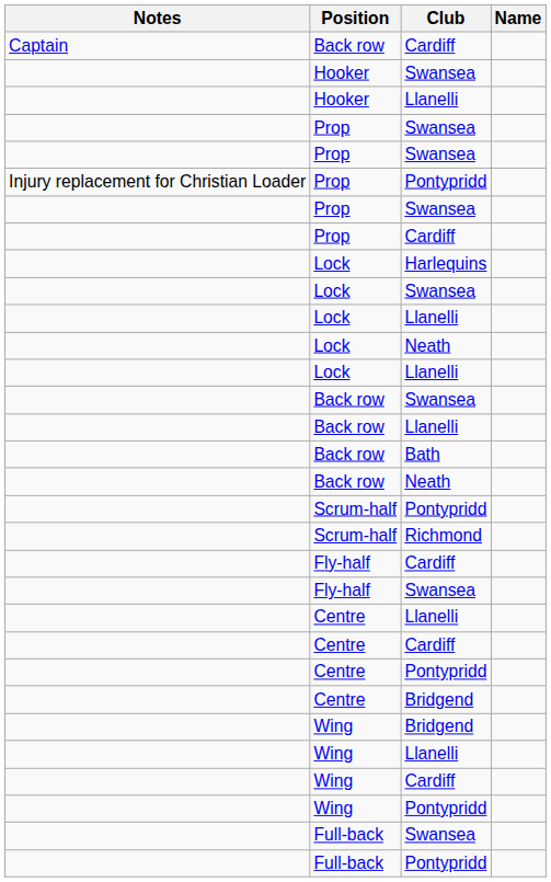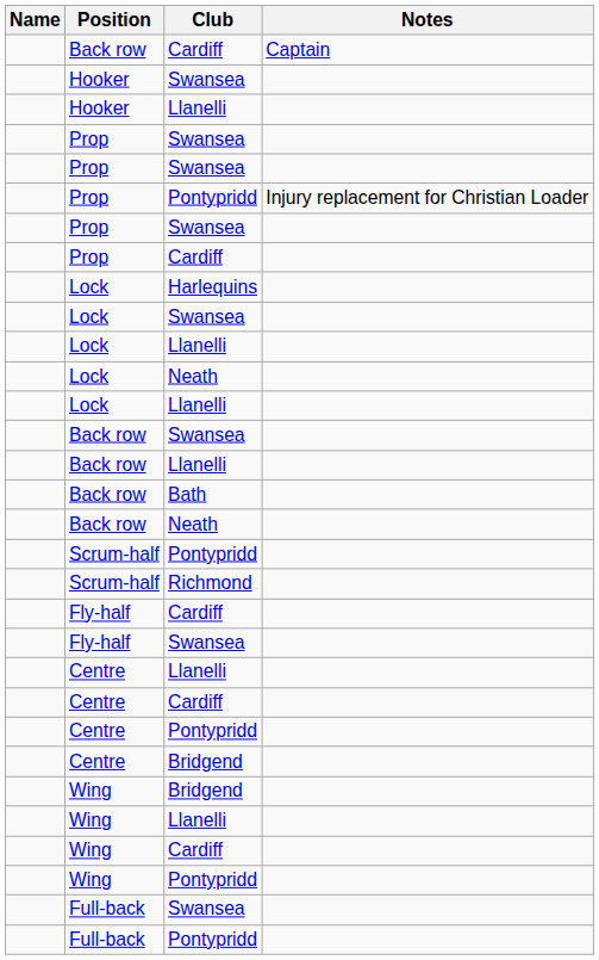 <table class="wikitable sortable">
 <tr>
-<th class="unsortable">Notes</th>
+<th>Name</th>
 <th>Position</th>
 <th>Club</th>
-<th>Name</th>
+<th class="unsortable">Notes</th>
 </tr>
 <tr>
-<td><a href='#'>Captain</a></td>
+<td></td>
 <td><a href='#'>Back row</a></td>
 <td><a href='#'>Cardiff</a></td>
-<td></td>
+<td><a href='#'>Captain</a></td>
 </tr>
 <tr>
 <td></td>
 <td><a href='#'>Hooker</a></td>
 <td><a href='#'>Swansea</a></td>
 <td></td>
 </tr>
 <tr>
 <td></td>
 <td><a href='#'>Hooker</a></td>
 <td><a href='#'>Llanelli</a></td>
 <td></td>
 </tr>
 <tr>
 <td></td>
 <td><a href='#'>Prop</a></td>
 <td><a href='#'>Swansea</a></td>
 <td></td>
 </tr>
 <tr>
 <td></td>
 <td><a href='#'>Prop</a></td>
 <td><a href='#'>Swansea</a></td>
 <td></td>
 </tr>
 <tr>
-<td>Injury replacement for Christian Loader</td>
+<td></td>
 <td><a href='#'>Prop</a></td>
 <td><a href='#'>Pontypridd</a></td>
-<td></td>
+<td>Injury replacement for Christian Loader</td>
 </tr>
 <tr>
 <td></td>
 <td><a href='#'>Prop</a></td>
 <td><a href='#'>Swansea</a></td>
 <td></td>
 </tr>
 <tr>
 <td></td>
 <td><a href='#'>Prop</a></td>
 <td><a href='#'>Cardiff</a></td>
 <td></td>
 </tr>
 <tr>
 <td></td>
 <td><a href='#'>Lock</a></td>
 <td><a href='#'>Harlequins</a></td>
 <td></td>
 </tr>
 <tr>
 <td></td>
 <td><a href='#'>Lock</a></td>
 <td><a href='#'>Swansea</a></td>
 <td></td>
 </tr>
 <tr>
 <td></td>
 <td><a href='#'>Lock</a></td>
 <td><a href='#'>Llanelli</a></td>
 <td></td>
 </tr>
 <tr>
 <td></td>
 <td><a href='#'>Lock</a></td>
 <td><a href='#'>Neath</a></td>
 <td></td>
 </tr>
 <tr>
 <td></td>
 <td><a href='#'>Lock</a></td>
 <td><a href='#'>Llanelli</a></td>
 <td></td>
 </tr>
 <tr>
 <td></td>
 <td><a href='#'>Back row</a></td>
 <td><a href='#'>Swansea</a></td>
 <td></td>
 </tr>
 <tr>
 <td></td>
 <td><a href='#'>Back row</a></td>
 <td><a href='#'>Llanelli</a></td>
 <td></td>
 </tr>
 <tr>
 <td></td>
 <td><a href='#'>Back row</a></td>
 <td><a href='#'>Bath</a></td>
 <td></td>
 </tr>
 <tr>
 <td></td>
 <td><a href='#'>Back row</a></td>
 <td><a href='#'>Neath</a></td>
 <td></td>
 </tr>
 <tr>
 <td></td>
 <td><a href='#'>Scrum-half</a></td>
 <td><a href='#'>Pontypridd</a></td>
 <td></td>
 </tr>
 <tr>
 <td></td>
 <td><a href='#'>Scrum-half</a></td>
 <td><a href='#'>Richmond</a></td>
 <td></td>
 </tr>
 <tr>
 <td></td>
 <td><a href='#'>Fly-half</a></td>
 <td><a href='#'>Cardiff</a></td>
 <td></td>
 </tr>
 <tr>
 <td></td>
 <td><a href='#'>Fly-half</a></td>
 <td><a href='#'>Swansea</a></td>
 <td></td>
 </tr>
 <tr>
 <td></td>
 <td><a href='#'>Centre</a></td>
 <td><a href='#'>Llanelli</a></td>
 <td></td>
 </tr>
 <tr>
 <td></td>
 <td><a href='#'>Centre</a></td>
 <td><a href='#'>Cardiff</a></td>
 <td></td>
 </tr>
 <tr>
 <td></td>
 <td><a href='#'>Centre</a></td>
 <td><a href='#'>Pontypridd</a></td>
 <td></td>
 </tr>
 <tr>
 <td></td>
 <td><a href='#'>Centre</a></td>
 <td><a href='#'>Bridgend</a></td>
 <td></td>
 </tr>
 <tr>
 <td></td>
 <td><a href='#'>Wing</a></td>
 <td><a href='#'>Bridgend</a></td>
 <td></td>
 </tr>
 <tr>
 <td></td>
 <td><a href='#'>Wing</a></td>
 <td><a href='#'>Llanelli</a></td>
 <td></td>
 </tr>
 <tr>
 <td></td>
 <td><a href='#'>Wing</a></td>
 <td><a href='#'>Cardiff</a></td>
 <td></td>
 </tr>
 <tr>
 <td></td>
 <td><a href='#'>Wing</a></td>
 <td><a href='#'>Pontypridd</a></td>
 <td></td>
 </tr>
 <tr>
 <td></td>
 <td><a href='#'>Full-back</a></td>
 <td><a href='#'>Swansea</a></td>
 <td></td>
 </tr>
 <tr>
 <td></td>
 <td><a href='#'>Full-back</a></td>
 <td><a href='#'>Pontypridd</a></td>
 <td></td>
 </tr>
 </table>
